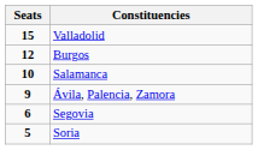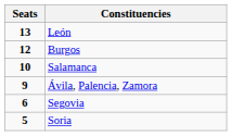 <table class="wikitable" style="text-align:left;">
 <tr>
 <th width="50">Seats</th>
 <th width="250">Constituencies</th>
 </tr>
 <tr>
-<td align="center"><strong>15</strong></td>
-<td><a href='#'>Valladolid</a></td>
+<td align="center"><strong>13</strong></td>
+<td><a href='#'>León</a></td>
 </tr>
 <tr>
 <td align="center"><strong>12</strong></td>
 <td><a href='#'>Burgos</a></td>
 </tr>
 <tr>
 <td align="center"><strong>10</strong></td>
 <td><a href='#'>Salamanca</a></td>
 </tr>
 <tr>
 <td align="center"><strong>9</strong></td>
 <td><a href='#'>Ávila</a>, <a href='#'>Palencia</a>, <a href='#'>Zamora</a></td>
 </tr>
 <tr>
 <td align="center"><strong>6</strong></td>
 <td><a href='#'>Segovia</a></td>
 </tr>
 <tr>
 <td align="center"><strong>5</strong></td>
 <td><a href='#'>Soria</a></td>
 </tr>
 </table>
